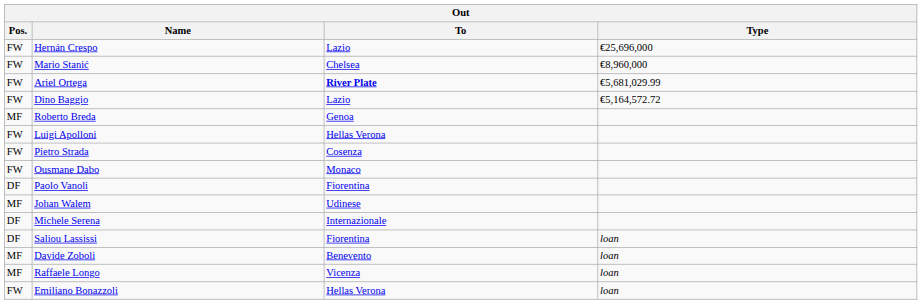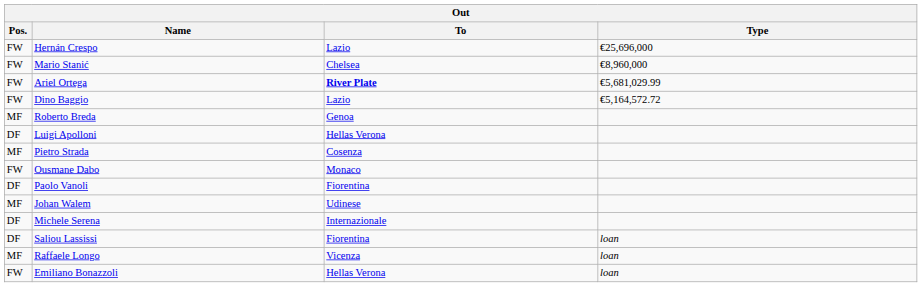 <table class="wikitable" style="font-size:90%; width:99%">
 <tr>
 <th colspan="4">Out</th>
 </tr>
 <tr>
 <th width=3%>Pos.</th>
 <th width=32%>Name</th>
 <th width=30%>To</th>
 <th width=35%>Type</th>
 </tr>
 <tr>
 <td>FW</td>
 <td><a href='#'>Hernán Crespo</a></td>
 <td><a href='#'>Lazio</a></td>
 <td>€25,696,000</td>
 </tr>
 <tr>
 <td>FW</td>
 <td><a href='#'>Mario Stanić</a></td>
 <td><a href='#'>Chelsea</a></td>
 <td>€8,960,000</td>
 </tr>
 <tr>
 <td>FW</td>
 <td><a href='#'>Ariel Ortega</a></td>
 <td><strong><a href='#'>River Plate</a></strong></td>
 <td>€5,681,029.99</td>
 </tr>
 <tr>
 <td>FW</td>
 <td><a href='#'>Dino Baggio</a></td>
 <td><a href='#'>Lazio</a></td>
 <td>€5,164,572.72</td>
 </tr>
 <tr>
 <td>MF</td>
 <td><a href='#'>Roberto Breda</a></td>
 <td><a href='#'>Genoa</a></td>
 <td></td>
 </tr>
 <tr>
-<td>FW</td>
+<td>DF</td>
 <td><a href='#'>Luigi Apolloni</a></td>
 <td><a href='#'>Hellas Verona</a></td>
 <td></td>
 </tr>
 <tr>
-<td>FW</td>
+<td>MF</td>
 <td><a href='#'>Pietro Strada</a></td>
 <td><a href='#'>Cosenza</a></td>
 <td></td>
 </tr>
 <tr>
 <td>FW</td>
 <td><a href='#'>Ousmane Dabo</a></td>
 <td><a href='#'>Monaco</a></td>
 <td></td>
 </tr>
 <tr>
 <td>DF</td>
 <td><a href='#'>Paolo Vanoli</a></td>
 <td><a href='#'>Fiorentina</a></td>
 <td></td>
 </tr>
 <tr>
 <td>MF</td>
 <td><a href='#'>Johan Walem</a></td>
 <td><a href='#'>Udinese</a></td>
 <td></td>
 </tr>
 <tr>
 <td>DF</td>
 <td><a href='#'>Michele Serena</a></td>
 <td><a href='#'>Internazionale</a></td>
 <td></td>
 </tr>
 <tr>
 <td>DF</td>
 <td><a href='#'>Saliou Lassissi</a></td>
 <td><a href='#'>Fiorentina</a></td>
 <td><em>loan</em></td>
 </tr>
 <tr>
 <td>MF</td>
-<td><a href='#'>Davide Zoboli</a></td>
-<td><a href='#'>Benevento</a></td>
-<td><em>loan</em></td>
-</tr>
-<tr>
-<td>MF</td>
 <td><a href='#'>Raffaele Longo</a></td>
 <td><a href='#'>Vicenza</a></td>
 <td><em>loan</em></td>
 </tr>
 <tr>
 <td>FW</td>
 <td><a href='#'>Emiliano Bonazzoli</a></td>
 <td><a href='#'>Hellas Verona</a></td>
 <td><em>loan</em></td>
 </tr>
 </table>
